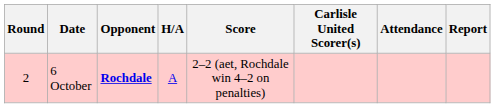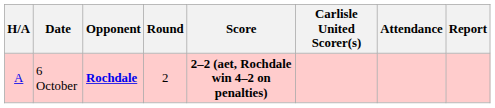 <table class="wikitable" style="text-align:center">
 <tr>
-<th>Round</th>
+<th>H/A</th>
 <th>Date</th>
 <th>Opponent</th>
-<th>H/A</th>
+<th>Round</th>
 <th>Score</th>
 <th>Carlisle United Scorer(s)</th>
 <th>Attendance</th>
 <th>Report</th>
 </tr>
 <tr bgcolor=#FFCCCC>
-<td>2</td>
+<td><a href='#'>A</a></td>
 <td align=left>6 October</td>
 <td align=left><strong><a href='#'>Rochdale</a></strong></td>
-<td><a href='#'>A</a></td>
-<td>2–2 (aet, Rochdale win 4–2 on penalties)</td>
+<td>2</td>
+<td><strong>2–2 (aet, Rochdale win 4–2 on penalties)</strong></td>
 <td align=left></td>
 <td></td>
 <td></td>
 </tr>
 </table>
